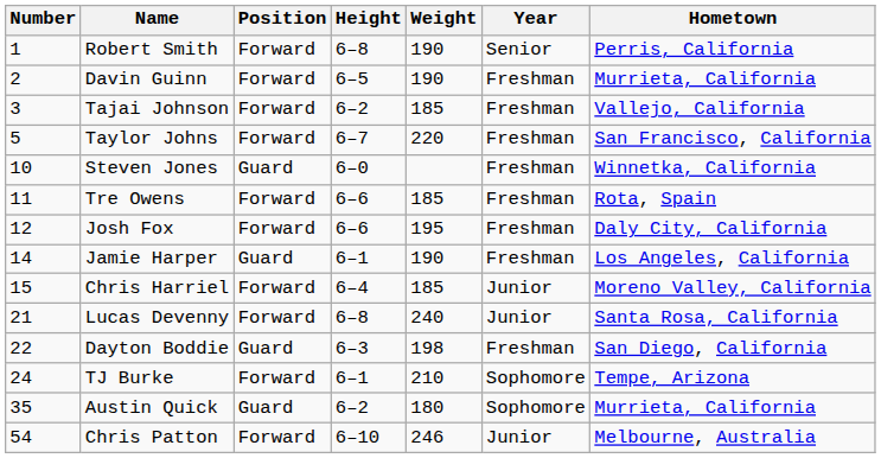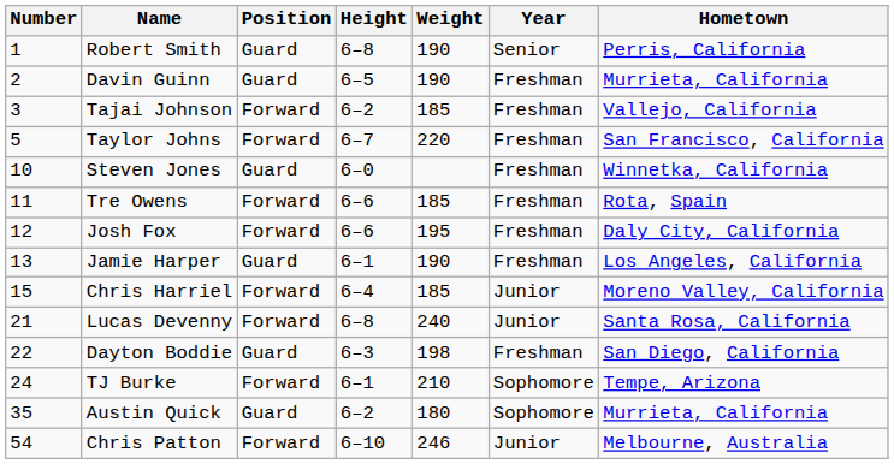 <table class="wikitable" style="font-size: 95%;">
 <tr>
 <th>Number</th>
 <th>Name</th>
 <th>Position</th>
 <th>Height</th>
 <th>Weight</th>
 <th>Year</th>
 <th>Hometown</th>
 </tr>
 <tr>
 <td>1</td>
 <td>Robert Smith</td>
-<td>Forward</td>
+<td>Guard</td>
 <td>6–8</td>
 <td>190</td>
 <td>Senior</td>
 <td><a href='#'>Perris, California</a></td>
 </tr>
 <tr>
 <td>2</td>
 <td>Davin Guinn</td>
-<td>Forward</td>
+<td>Guard</td>
 <td>6–5</td>
 <td>190</td>
 <td>Freshman</td>
 <td><a href='#'>Murrieta, California</a></td>
 </tr>
 <tr>
 <td>3</td>
 <td>Tajai Johnson</td>
 <td>Forward</td>
 <td>6–2</td>
 <td>185</td>
 <td>Freshman</td>
 <td><a href='#'>Vallejo, California</a></td>
 </tr>
 <tr>
 <td>5</td>
 <td>Taylor Johns</td>
 <td>Forward</td>
 <td>6–7</td>
 <td>220</td>
 <td>Freshman</td>
 <td><a href='#'>San Francisco</a>, <a href='#'>California</a></td>
 </tr>
 <tr>
 <td>10</td>
 <td>Steven Jones</td>
 <td>Guard</td>
 <td>6–0</td>
 <td></td>
 <td>Freshman</td>
 <td><a href='#'>Winnetka, California</a></td>
 </tr>
 <tr>
 <td>11</td>
 <td>Tre Owens</td>
 <td>Forward</td>
 <td>6–6</td>
 <td>185</td>
 <td>Freshman</td>
 <td><a href='#'>Rota</a>, <a href='#'>Spain</a></td>
 </tr>
 <tr>
 <td>12</td>
 <td>Josh Fox</td>
 <td>Forward</td>
 <td>6–6</td>
 <td>195</td>
 <td>Freshman</td>
 <td><a href='#'>Daly City, California</a></td>
 </tr>
 <tr>
-<td>14</td>
+<td>13</td>
 <td>Jamie Harper</td>
 <td>Guard</td>
 <td>6–1</td>
 <td>190</td>
 <td>Freshman</td>
 <td><a href='#'>Los Angeles</a>, <a href='#'>California</a></td>
 </tr>
 <tr>
 <td>15</td>
 <td>Chris Harriel</td>
 <td>Forward</td>
 <td>6–4</td>
 <td>185</td>
 <td>Junior</td>
 <td><a href='#'>Moreno Valley, California</a></td>
 </tr>
 <tr>
 <td>21</td>
 <td>Lucas Devenny</td>
 <td>Forward</td>
 <td>6–8</td>
 <td>240</td>
 <td>Junior</td>
 <td><a href='#'>Santa Rosa, California</a></td>
 </tr>
 <tr>
 <td>22</td>
 <td>Dayton Boddie</td>
 <td>Guard</td>
 <td>6–3</td>
 <td>198</td>
 <td>Freshman</td>
 <td><a href='#'>San Diego</a>, <a href='#'>California</a></td>
 </tr>
 <tr>
 <td>24</td>
 <td>TJ Burke</td>
 <td>Forward</td>
 <td>6–1</td>
 <td>210</td>
 <td>Sophomore</td>
 <td><a href='#'>Tempe, Arizona</a></td>
 </tr>
 <tr>
 <td>35</td>
 <td>Austin Quick</td>
 <td>Guard</td>
 <td>6–2</td>
 <td>180</td>
 <td>Sophomore</td>
 <td><a href='#'>Murrieta, California</a></td>
 </tr>
 <tr>
 <td>54</td>
 <td>Chris Patton</td>
 <td>Forward</td>
 <td>6–10</td>
 <td>246</td>
 <td>Junior</td>
 <td><a href='#'>Melbourne</a>, <a href='#'>Australia</a></td>
 </tr>
 </table>
